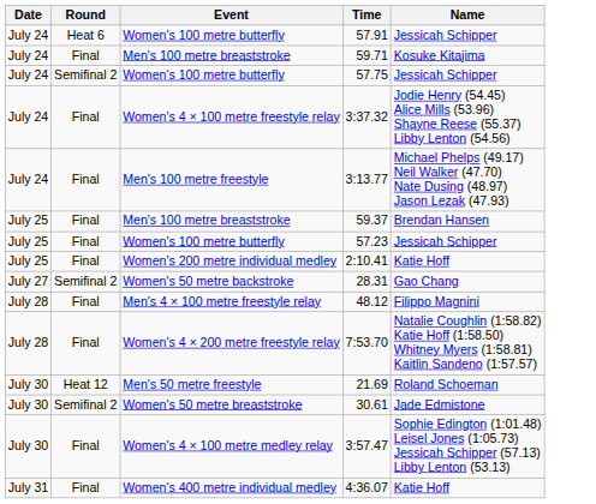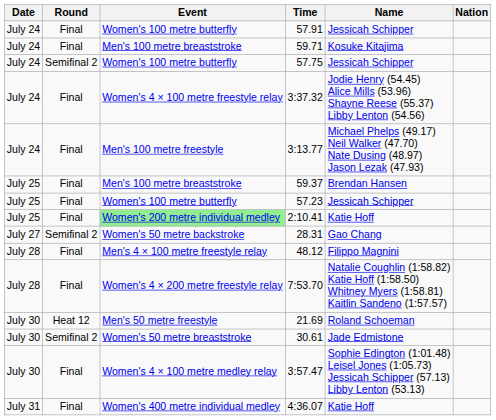 <table class="wikitable">
 <tr>
 <th>Date</th>
 <th>Round</th>
 <th>Event</th>
 <th>Time</th>
 <th>Name</th>
+<th>Nation</th>
 </tr>
 <tr>
 <td>July 24</td>
-<td style="text-align:center;">Heat 6</td>
+<td style="text-align:center;">Final</td>
 <td><a href='#'>Women's 100 metre butterfly</a></td>
 <td align="right">57.91</td>
 <td><a href='#'>Jessicah Schipper</a></td>
+<td></td>
 </tr>
 <tr>
 <td>July 24</td>
 <td style="text-align:center;">Final</td>
 <td><a href='#'>Men's 100 metre breaststroke</a></td>
 <td align="right">59.71</td>
 <td><a href='#'>Kosuke Kitajima</a></td>
+<td></td>
 </tr>
 <tr>
 <td>July 24</td>
 <td style="text-align:center;">Semifinal 2</td>
 <td><a href='#'>Women's 100 metre butterfly</a></td>
 <td align="right">57.75</td>
 <td><a href='#'>Jessicah Schipper</a></td>
+<td></td>
 </tr>
 <tr>
 <td>July 24</td>
 <td style="text-align:center;">Final</td>
 <td><a href='#'>Women's 4 × 100 metre freestyle relay</a></td>
 <td align="right">3:37.32</td>
 <td><a href='#'>Jodie Henry</a> (54.45)<br> <a href='#'>Alice Mills</a> (53.96) <br><a href='#'>Shayne Reese</a> (55.37) <br> <a href='#'>Libby Lenton</a> (54.56)</td>
+<td></td>
 </tr>
 <tr>
 <td>July 24</td>
 <td style="text-align:center;">Final</td>
 <td><a href='#'>Men's 100 metre freestyle</a></td>
 <td align="right">3:13.77</td>
 <td><a href='#'>Michael Phelps</a> (49.17)<br> <a href='#'>Neil Walker</a> (47.70) <br><a href='#'>Nate Dusing</a> (48.97) <br> <a href='#'>Jason Lezak</a> (47.93)</td>
+<td></td>
 </tr>
 <tr>
 <td>July 25</td>
 <td style="text-align:center;">Final</td>
 <td><a href='#'>Men's 100 metre breaststroke</a></td>
 <td align="right">59.37</td>
 <td><a href='#'>Brendan Hansen</a></td>
+<td></td>
 </tr>
 <tr>
 <td>July 25</td>
 <td style="text-align:center;">Final</td>
 <td><a href='#'>Women's 100 metre butterfly</a></td>
 <td align="right">57.23</td>
 <td><a href='#'>Jessicah Schipper</a></td>
+<td></td>
 </tr>
 <tr>
 <td>July 25</td>
 <td style="text-align:center;">Final</td>
-<td><a href='#'>Women's 200 metre individual medley</a></td>
+<td style="background: lightgreen;"><a href='#'>Women's 200 metre individual medley</a></td>
 <td align="right">2:10.41</td>
 <td><a href='#'>Katie Hoff</a></td>
+<td></td>
 </tr>
 <tr>
 <td>July 27</td>
 <td style="text-align:center;">Semifinal 2</td>
 <td><a href='#'>Women's 50 metre backstroke</a></td>
 <td align="right">28.31</td>
 <td><a href='#'>Gao Chang</a></td>
+<td></td>
 </tr>
 <tr>
 <td>July 28</td>
 <td style="text-align:center;">Final</td>
 <td><a href='#'>Men's 4 × 100 metre freestyle relay</a></td>
 <td align="right">48.12</td>
 <td><a href='#'>Filippo Magnini</a></td>
+<td></td>
 </tr>
 <tr>
 <td>July 28</td>
 <td style="text-align:center;">Final</td>
 <td><a href='#'>Women's 4 × 200 metre freestyle relay</a></td>
 <td align="right">7:53.70</td>
 <td><a href='#'>Natalie Coughlin</a> (1:58.82)<br> <a href='#'>Katie Hoff</a> (1:58.50) <br><a href='#'>Whitney Myers</a> (1:58.81) <br> <a href='#'>Kaitlin Sandeno</a> (1:57.57)</td>
+<td></td>
 </tr>
 <tr>
 <td>July 30</td>
 <td style="text-align:center;">Heat 12</td>
 <td><a href='#'>Men's 50 metre freestyle</a></td>
 <td align="right">21.69</td>
 <td><a href='#'>Roland Schoeman</a></td>
+<td></td>
 </tr>
 <tr>
 <td>July 30</td>
 <td style="text-align:center;">Semifinal 2</td>
 <td><a href='#'>Women's 50 metre breaststroke</a></td>
 <td align="right">30.61</td>
 <td><a href='#'>Jade Edmistone</a></td>
+<td></td>
 </tr>
 <tr>
 <td>July 30</td>
 <td style="text-align:center;">Final</td>
 <td><a href='#'>Women's 4 × 100 metre medley relay</a></td>
 <td align="right">3:57.47</td>
 <td><a href='#'>Sophie Edington</a> (1:01.48)<br> <a href='#'>Leisel Jones</a> (1:05.73) <br><a href='#'>Jessicah Schipper</a> (57.13) <br> <a href='#'>Libby Lenton</a> (53.13)</td>
+<td></td>
 </tr>
 <tr>
 <td>July 31</td>
 <td style="text-align:center;">Final</td>
 <td><a href='#'>Women's 400 metre individual medley</a></td>
 <td align="right">4:36.07</td>
 <td><a href='#'>Katie Hoff</a></td>
+<td></td>
 </tr>
 </table>
